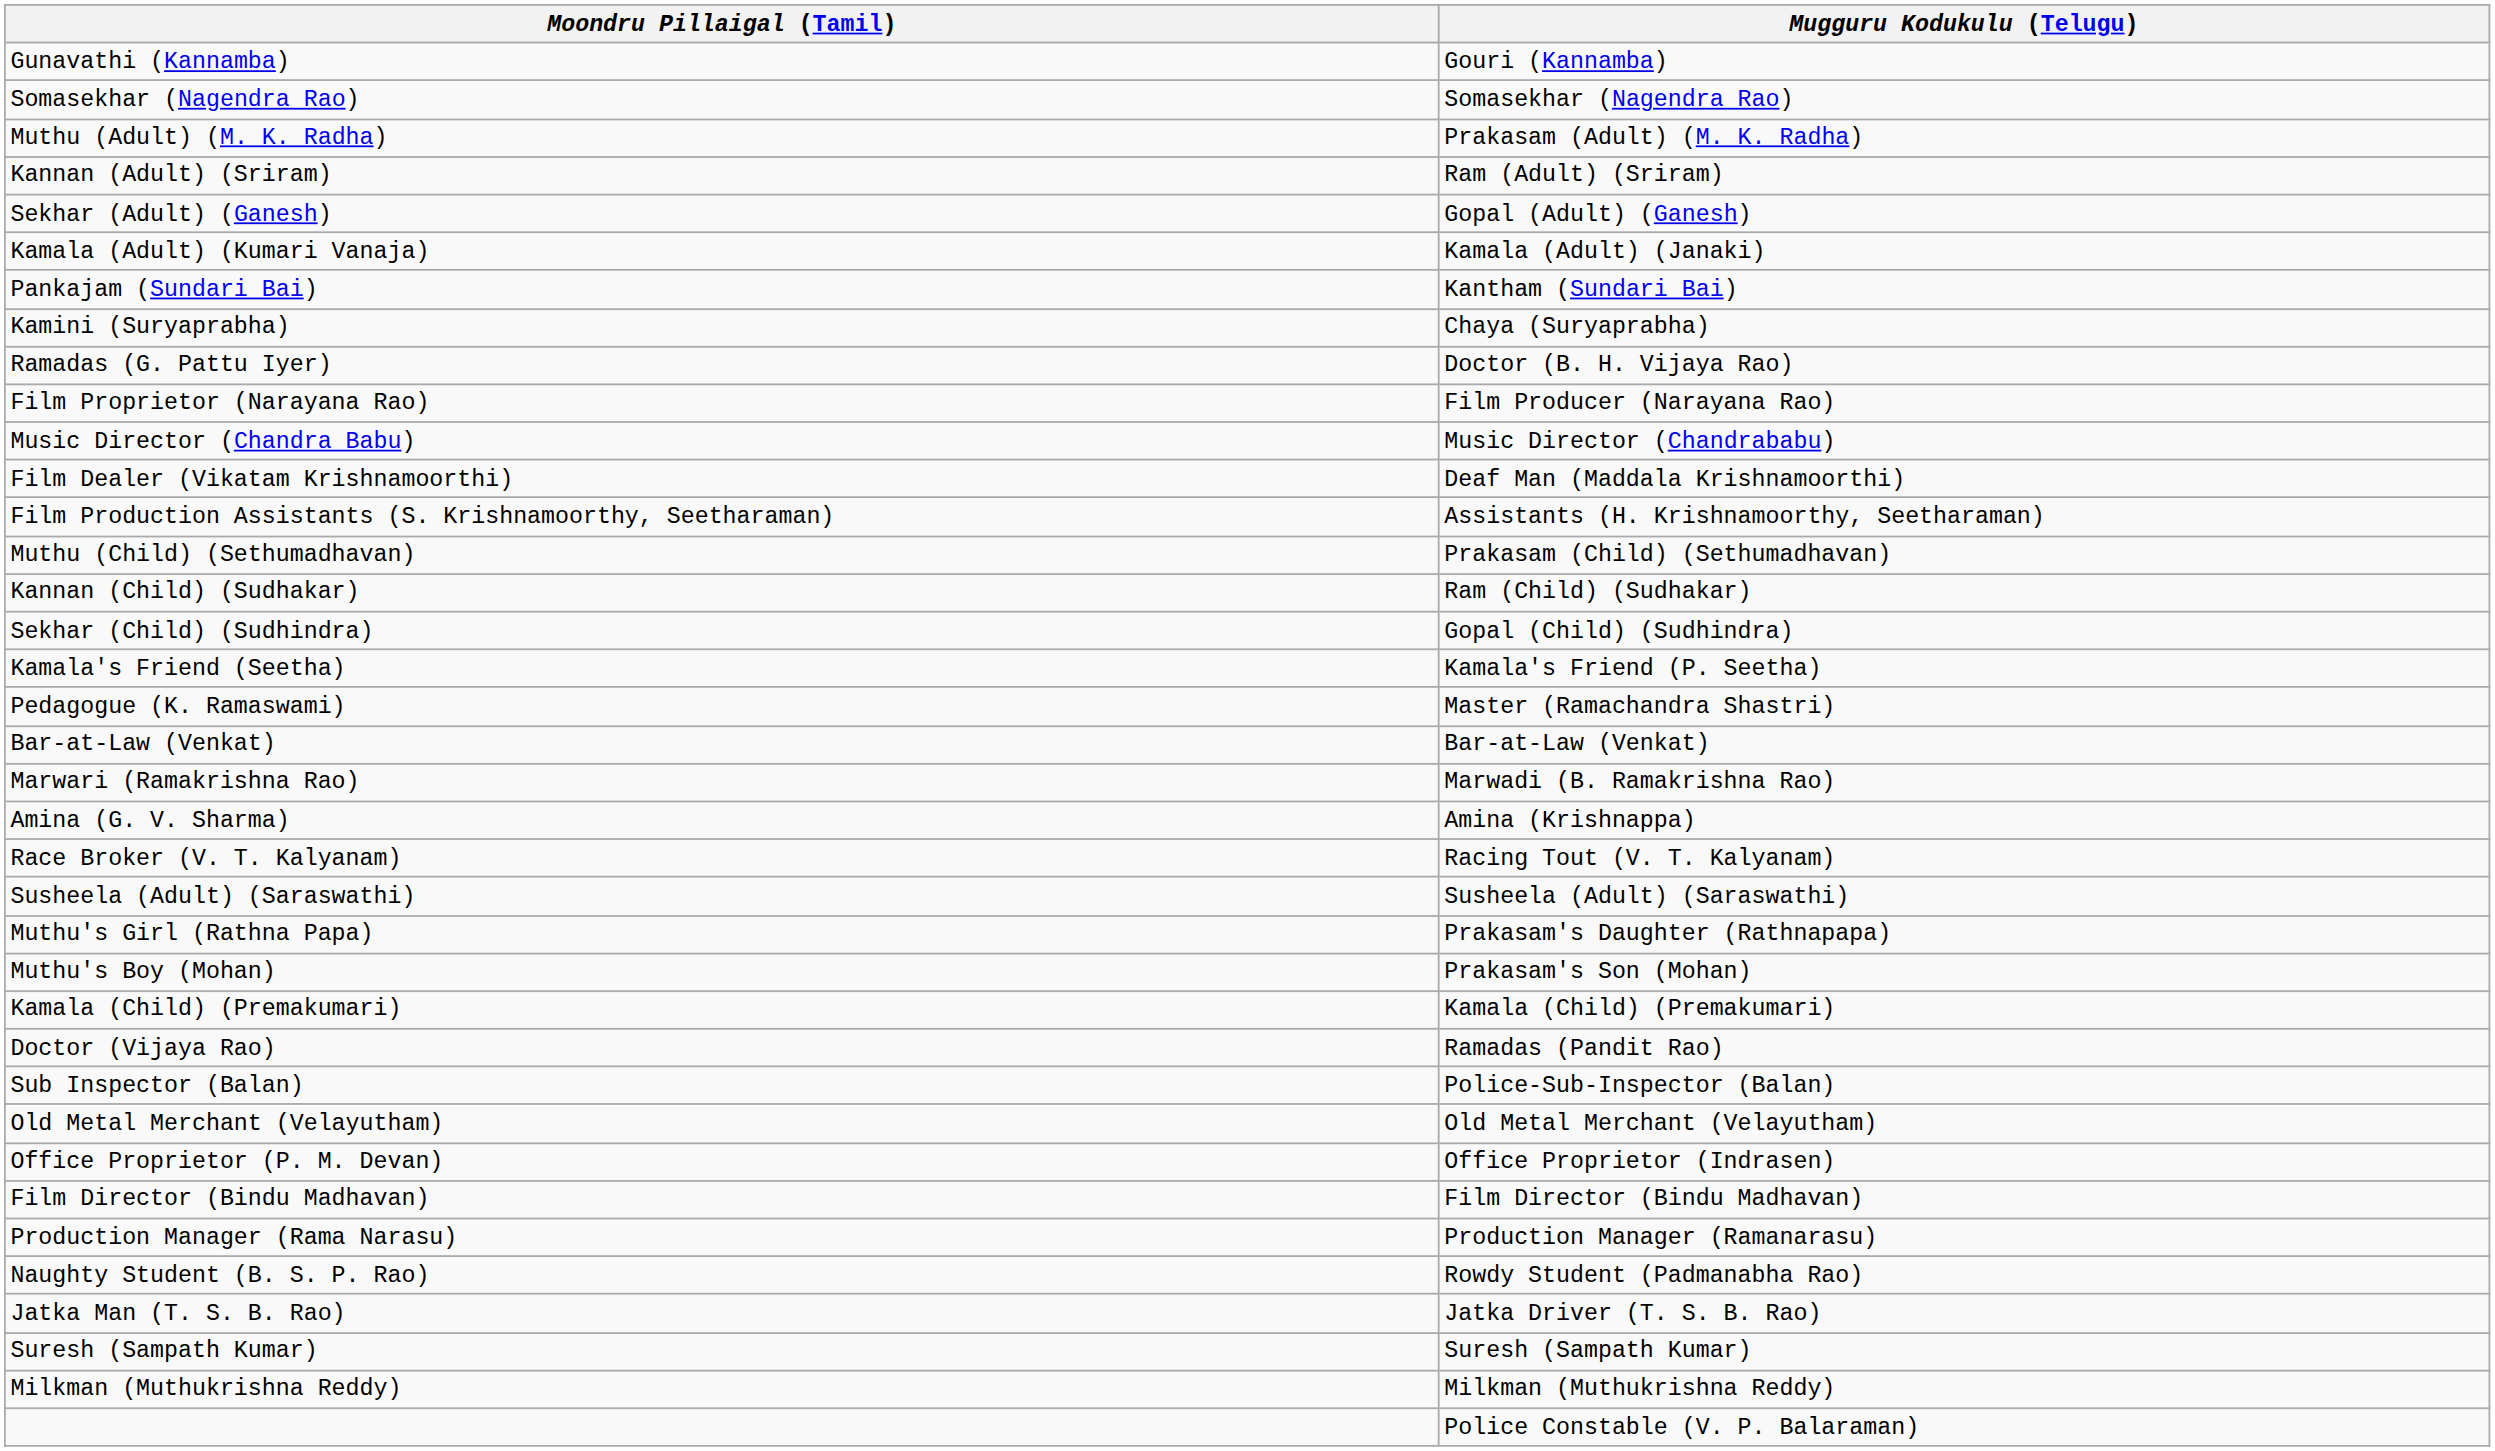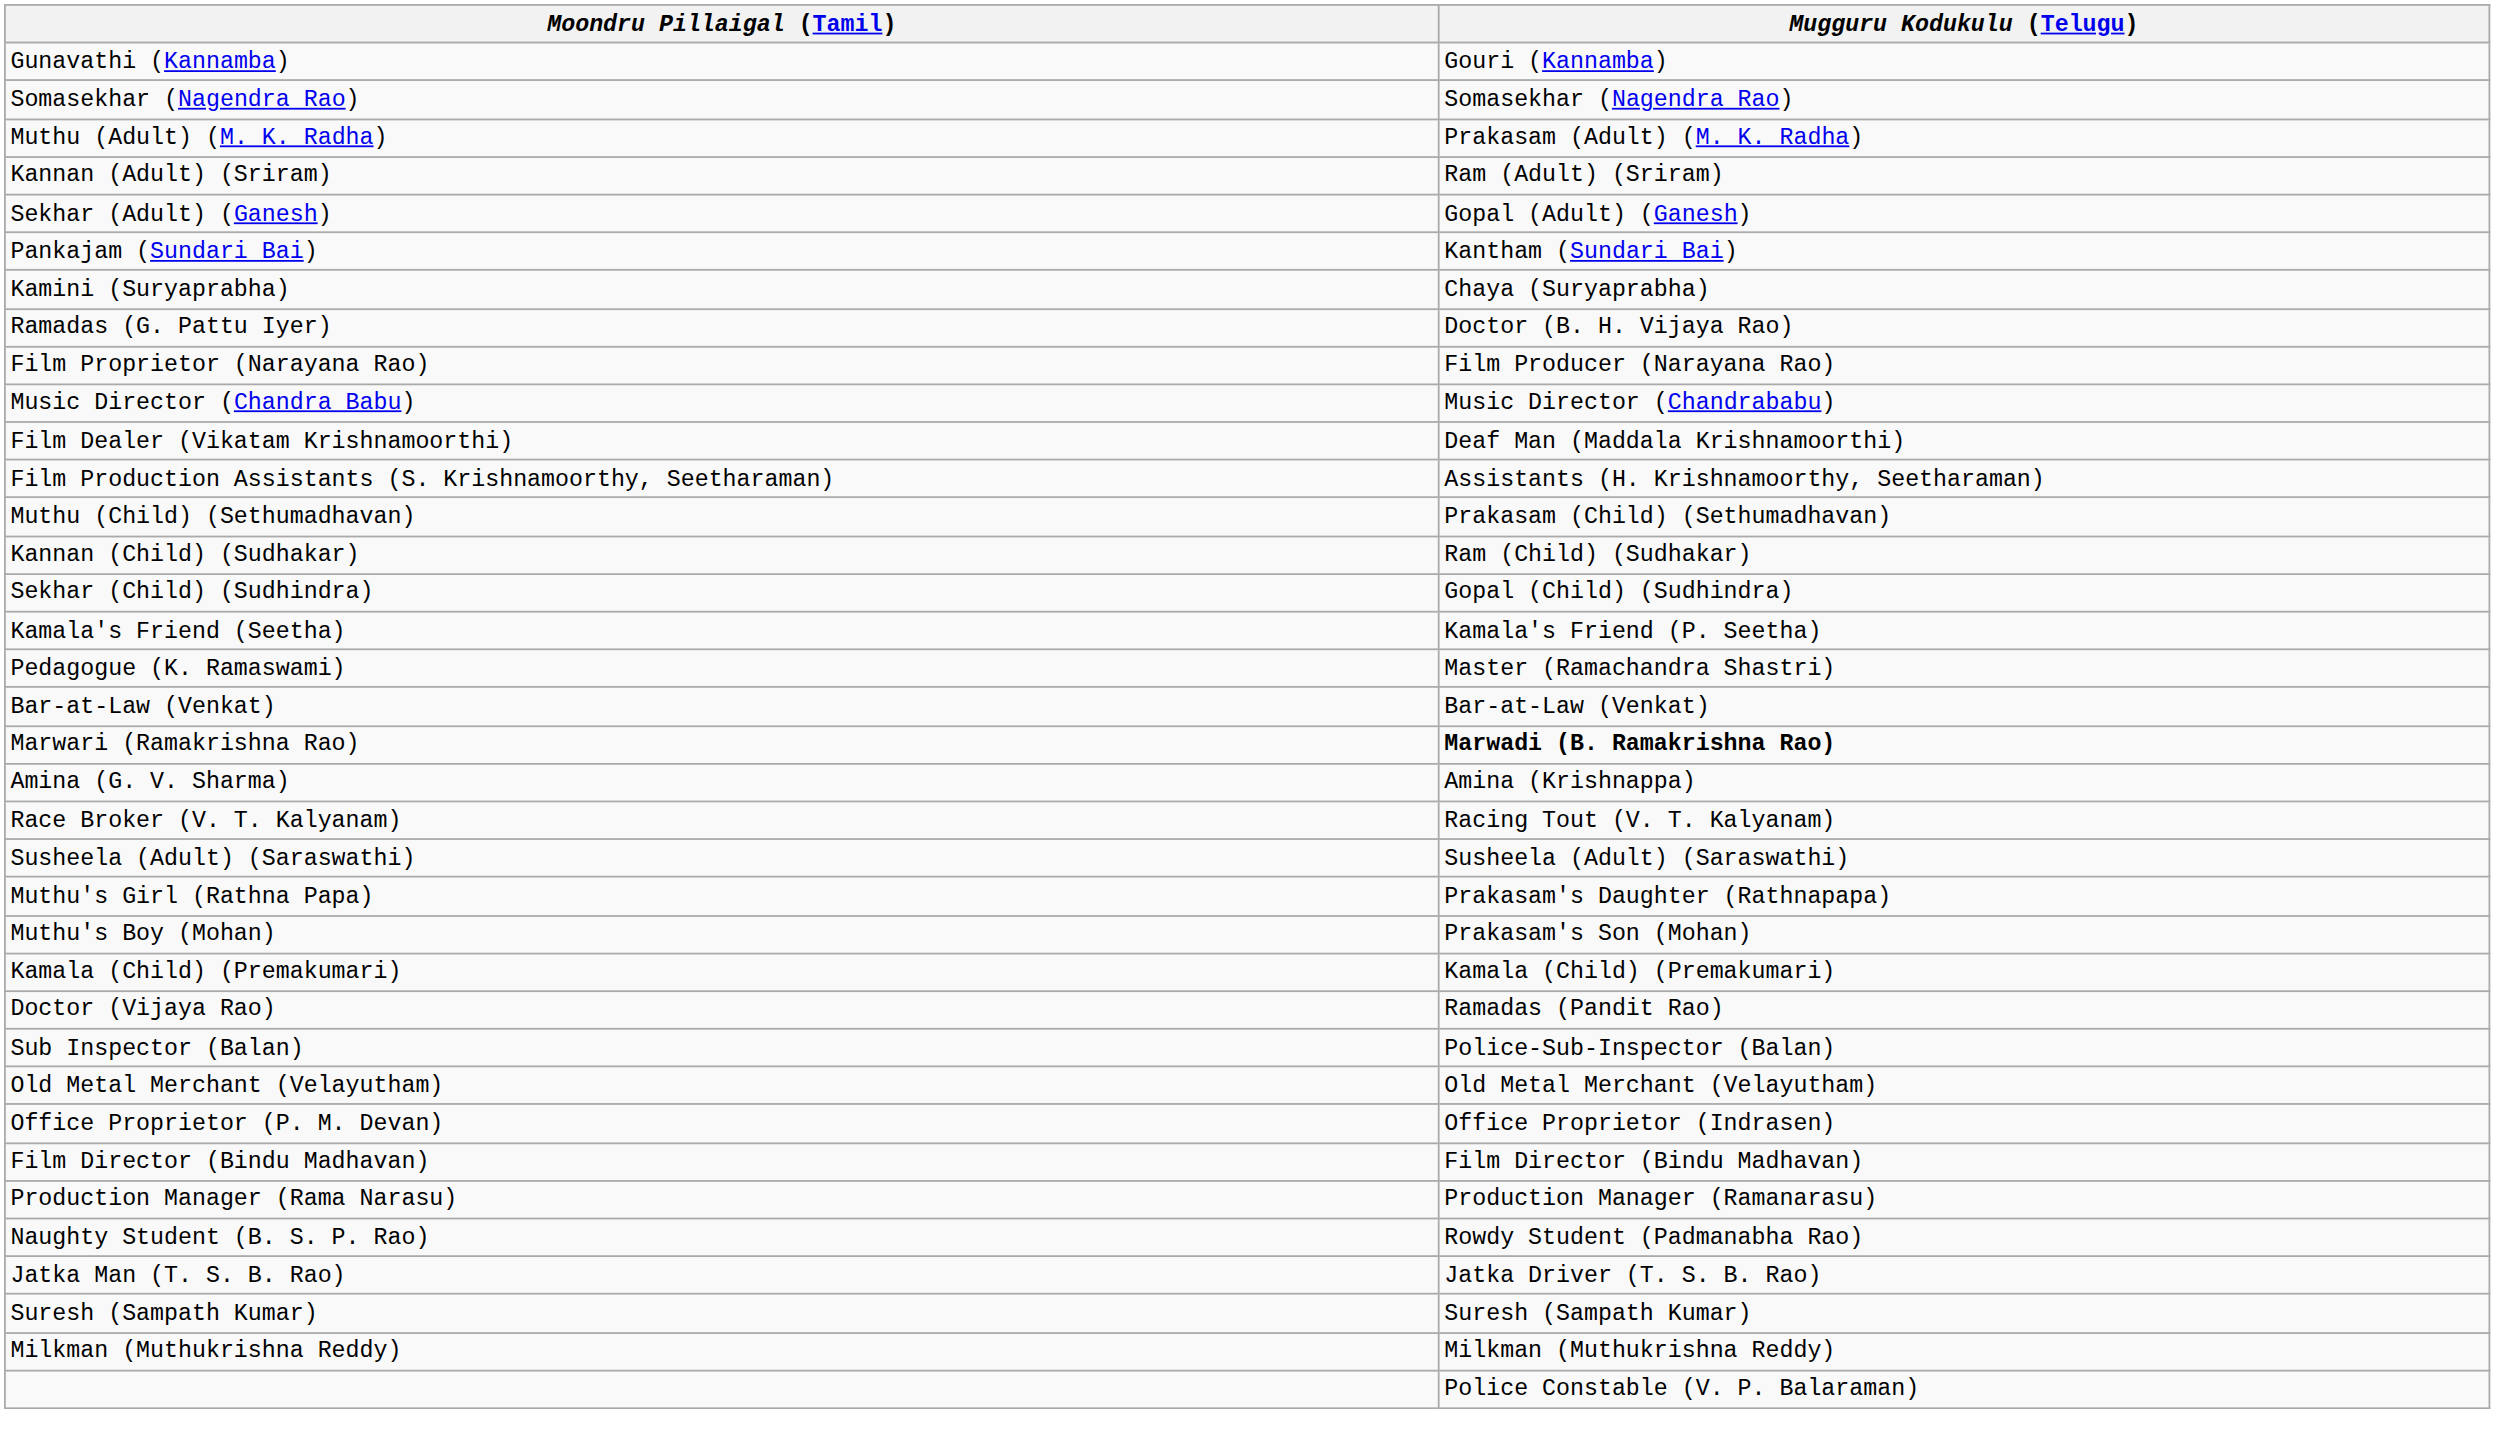 <table class="wikitable" width="70%">
 <tr bgcolor="#CCCCCC">
 <th><em>Moondru Pillaigal</em> (<a href='#'>Tamil</a>)</th>
 <th><em>Mugguru Kodukulu</em> (<a href='#'>Telugu</a>)</th>
 </tr>
 <tr>
 <td>Gunavathi (<a href='#'>Kannamba</a>)</td>
 <td>Gouri (<a href='#'>Kannamba</a>)</td>
 </tr>
 <tr>
 <td>Somasekhar (<a href='#'>Nagendra Rao</a>)</td>
 <td>Somasekhar (<a href='#'>Nagendra Rao</a>)</td>
 </tr>
 <tr>
 <td>Muthu (Adult) (<a href='#'>M. K. Radha</a>)</td>
 <td>Prakasam (Adult) (<a href='#'>M. K. Radha</a>)</td>
 </tr>
 <tr>
 <td>Kannan (Adult) (Sriram)</td>
 <td>Ram (Adult) (Sriram)</td>
 </tr>
 <tr>
 <td>Sekhar (Adult) (<a href='#'>Ganesh</a>)</td>
 <td>Gopal (Adult) (<a href='#'>Ganesh</a>)</td>
-</tr>
-<tr>
-<td>Kamala (Adult) (Kumari Vanaja)</td>
-<td>Kamala (Adult) (Janaki)</td>
 </tr>
 <tr>
 <td>Pankajam (<a href='#'>Sundari Bai</a>)</td>
 <td>Kantham (<a href='#'>Sundari Bai</a>)</td>
 </tr>
 <tr>
 <td>Kamini (Suryaprabha)</td>
 <td>Chaya (Suryaprabha)</td>
 </tr>
 <tr>
 <td>Ramadas (G. Pattu Iyer)</td>
 <td>Doctor (B. H. Vijaya Rao)</td>
 </tr>
 <tr>
 <td>Film Proprietor (Narayana Rao)</td>
 <td>Film Producer (Narayana Rao)</td>
 </tr>
 <tr>
 <td>Music Director (<a href='#'>Chandra Babu</a>)</td>
 <td>Music Director (<a href='#'>Chandrababu</a>)</td>
 </tr>
 <tr>
 <td>Film Dealer (Vikatam Krishnamoorthi)</td>
 <td>Deaf Man (Maddala Krishnamoorthi)</td>
 </tr>
 <tr>
 <td>Film Production Assistants (S. Krishnamoorthy, Seetharaman)</td>
 <td>Assistants (H. Krishnamoorthy, Seetharaman)</td>
 </tr>
 <tr>
 <td>Muthu (Child) (Sethumadhavan)</td>
 <td>Prakasam (Child) (Sethumadhavan)</td>
 </tr>
 <tr>
 <td>Kannan (Child) (Sudhakar)</td>
 <td>Ram (Child) (Sudhakar)</td>
 </tr>
 <tr>
 <td>Sekhar (Child) (Sudhindra)</td>
 <td>Gopal (Child) (Sudhindra)</td>
 </tr>
 <tr>
 <td>Kamala's Friend (Seetha)</td>
 <td>Kamala's Friend (P. Seetha)</td>
 </tr>
 <tr>
 <td>Pedagogue (K. Ramaswami)</td>
 <td>Master (Ramachandra Shastri)</td>
 </tr>
 <tr>
 <td>Bar-at-Law (Venkat)</td>
 <td>Bar-at-Law (Venkat)</td>
 </tr>
 <tr>
 <td>Marwari (Ramakrishna Rao)</td>
-<td>Marwadi (B. Ramakrishna Rao)</td>
+<td><strong>Marwadi (B. Ramakrishna Rao)</strong></td>
 </tr>
 <tr>
 <td>Amina (G. V. Sharma)</td>
 <td>Amina (Krishnappa)</td>
 </tr>
 <tr>
 <td>Race Broker (V. T. Kalyanam)</td>
 <td>Racing Tout (V. T. Kalyanam)</td>
 </tr>
 <tr>
 <td>Susheela (Adult) (Saraswathi)</td>
 <td>Susheela (Adult) (Saraswathi)</td>
 </tr>
 <tr>
 <td>Muthu's Girl (Rathna Papa)</td>
 <td>Prakasam's Daughter (Rathnapapa)</td>
 </tr>
 <tr>
 <td>Muthu's Boy (Mohan)</td>
 <td>Prakasam's Son (Mohan)</td>
 </tr>
 <tr>
 <td>Kamala (Child) (Premakumari)</td>
 <td>Kamala (Child) (Premakumari)</td>
 </tr>
 <tr>
 <td>Doctor (Vijaya Rao)</td>
 <td>Ramadas (Pandit Rao)</td>
 </tr>
 <tr>
 <td>Sub Inspector (Balan)</td>
 <td>Police-Sub-Inspector (Balan)</td>
 </tr>
 <tr>
 <td>Old Metal Merchant (Velayutham)</td>
 <td>Old Metal Merchant (Velayutham)</td>
 </tr>
 <tr>
 <td>Office Proprietor (P. M. Devan)</td>
 <td>Office Proprietor (Indrasen)</td>
 </tr>
 <tr>
 <td>Film Director (Bindu Madhavan)</td>
 <td>Film Director (Bindu Madhavan)</td>
 </tr>
 <tr>
 <td>Production Manager (Rama Narasu)</td>
 <td>Production Manager (Ramanarasu)</td>
 </tr>
 <tr>
 <td>Naughty Student (B. S. P. Rao)</td>
 <td>Rowdy Student (Padmanabha Rao)</td>
 </tr>
 <tr>
 <td>Jatka Man (T. S. B. Rao)</td>
 <td>Jatka Driver (T. S. B. Rao)</td>
 </tr>
 <tr>
 <td>Suresh (Sampath Kumar)</td>
 <td>Suresh (Sampath Kumar)</td>
 </tr>
 <tr>
 <td>Milkman (Muthukrishna Reddy)</td>
 <td>Milkman (Muthukrishna Reddy)</td>
 </tr>
 <tr>
 <td></td>
 <td>Police Constable (V. P. Balaraman)</td>
 </tr>
 </table>
